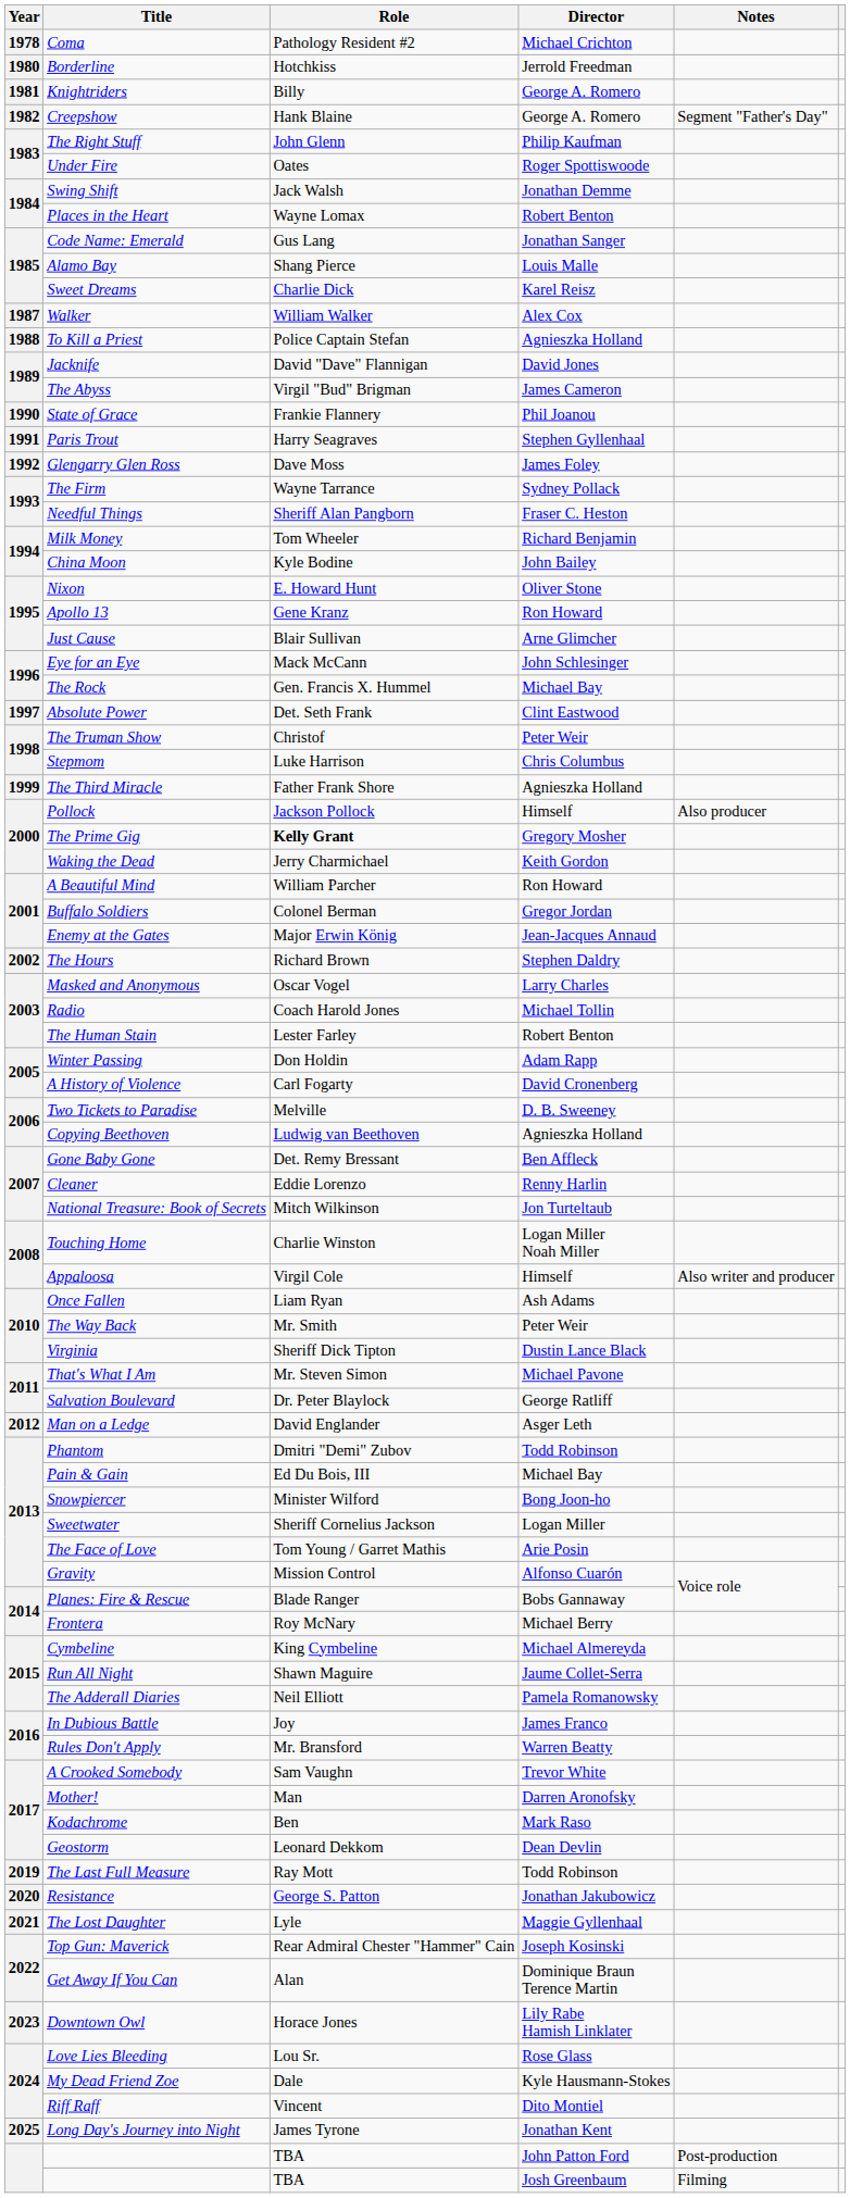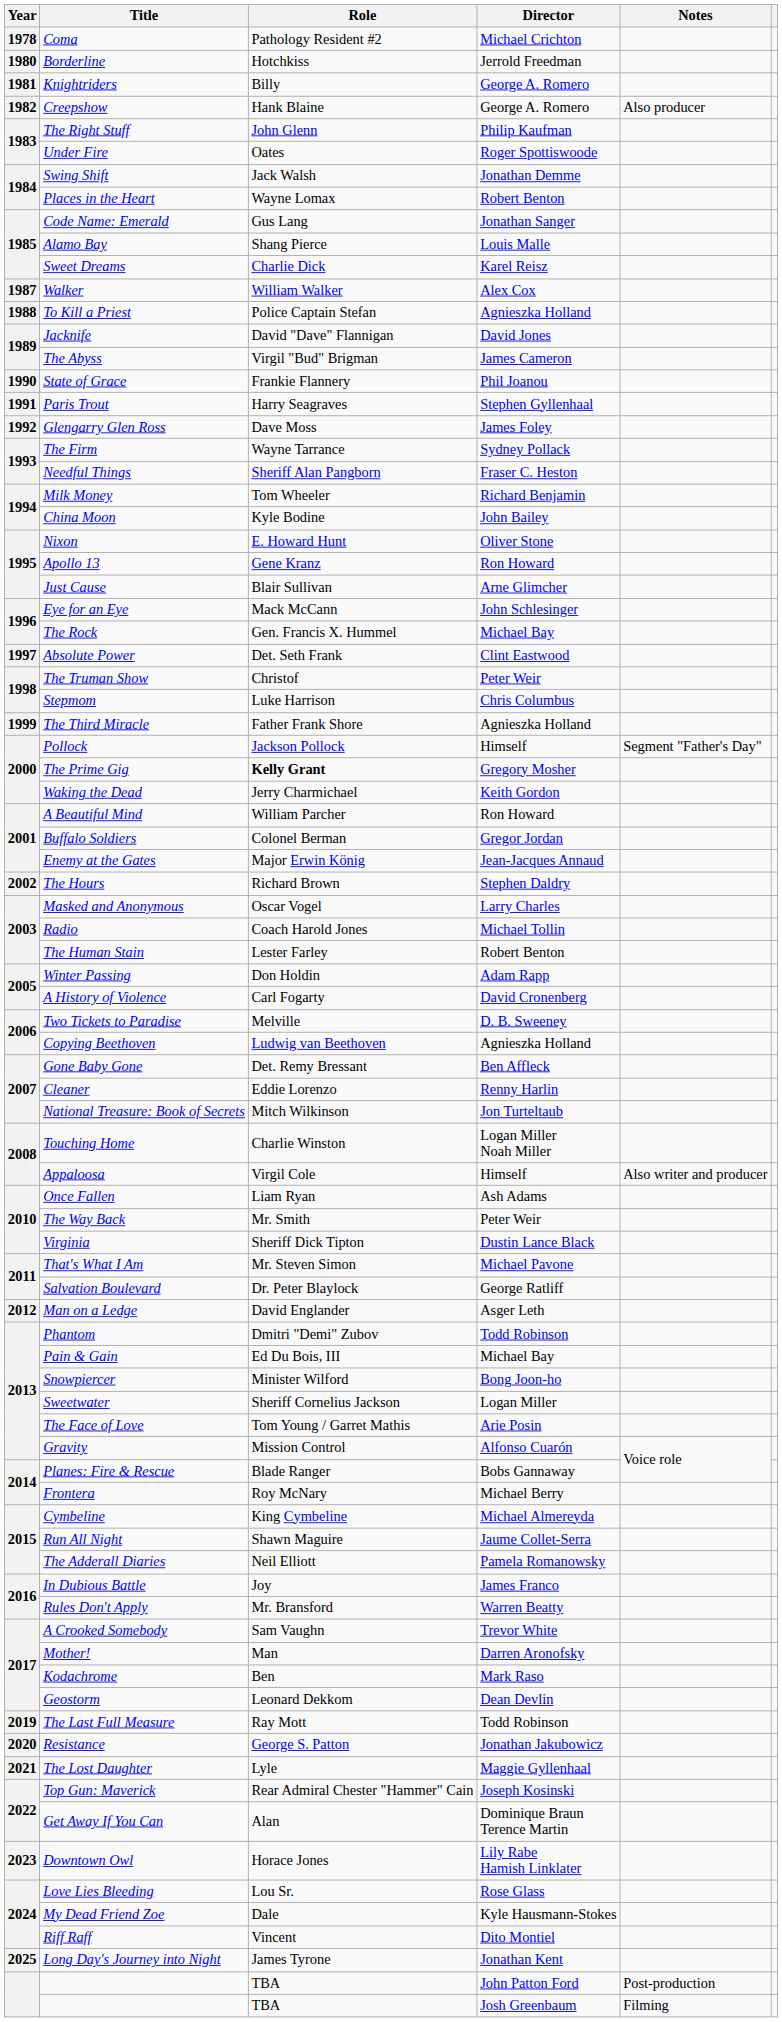 <table class="wikitable plainrowheaders sortable" style="margin-right: 0;">
 <tr>
 <th scope="col">Year</th>
 <th scope="col">Title</th>
 <th scope="col">Role</th>
 <th scope="col">Director</th>
 <th scope="col" class="unsortable">Notes</th>
 <th scope="col" class="unsortable"></th>
 </tr>
 <tr>
 <th scope="row">1978</th>
 <td><em><a href='#'>Coma</a></em></td>
 <td>Pathology Resident #2</td>
 <td><a href='#'>Michael Crichton</a></td>
 <td></td>
 <td style="text-align: center;"></td>
 </tr>
 <tr>
 <th scope="row">1980</th>
 <td><em><a href='#'>Borderline</a></em></td>
 <td>Hotchkiss</td>
 <td>Jerrold Freedman</td>
 <td></td>
 <td style="text-align: center;"></td>
 </tr>
 <tr>
 <th scope="row">1981</th>
 <td><em><a href='#'>Knightriders</a></em></td>
 <td>Billy</td>
 <td><a href='#'>George A. Romero</a></td>
 <td></td>
 <td style="text-align: center;"></td>
 </tr>
 <tr>
 <th scope="row">1982</th>
 <td><em><a href='#'>Creepshow</a></em></td>
 <td>Hank Blaine</td>
 <td>George A. Romero</td>
-<td>Segment "Father's Day"</td>
+<td>Also producer</td>
 <td style="text-align: center;"></td>
 </tr>
 <tr>
 <th rowspan="2" scope="row">1983</th>
 <td><em><a href='#'>The Right Stuff</a></em></td>
 <td><a href='#'>John Glenn</a></td>
 <td><a href='#'>Philip Kaufman</a></td>
 <td></td>
 <td style="text-align: center;"></td>
 </tr>
 <tr>
 <td><em><a href='#'>Under Fire</a></em></td>
 <td>Oates</td>
 <td><a href='#'>Roger Spottiswoode</a></td>
 <td></td>
 <td style="text-align: center;"></td>
 </tr>
 <tr>
 <th rowspan="2" scope="row">1984</th>
 <td><em><a href='#'>Swing Shift</a></em></td>
 <td>Jack Walsh</td>
 <td><a href='#'>Jonathan Demme</a></td>
 <td></td>
 <td style="text-align: center;"></td>
 </tr>
 <tr>
 <td><em><a href='#'>Places in the Heart</a></em></td>
 <td>Wayne Lomax</td>
 <td><a href='#'>Robert Benton</a></td>
 <td></td>
 <td style="text-align: center;"></td>
 </tr>
 <tr>
 <th rowspan="3" scope="row">1985</th>
 <td><em><a href='#'>Code Name: Emerald</a></em></td>
 <td>Gus Lang</td>
 <td><a href='#'>Jonathan Sanger</a></td>
 <td></td>
 <td style="text-align: center;"></td>
 </tr>
 <tr>
 <td><em><a href='#'>Alamo Bay</a></em></td>
 <td>Shang Pierce</td>
 <td><a href='#'>Louis Malle</a></td>
 <td></td>
 <td style="text-align: center;"></td>
 </tr>
 <tr>
 <td><em><a href='#'>Sweet Dreams</a></em></td>
 <td><a href='#'>Charlie Dick</a></td>
 <td><a href='#'>Karel Reisz</a></td>
 <td></td>
 <td style="text-align: center;"></td>
 </tr>
 <tr>
 <th scope="row">1987</th>
 <td><em><a href='#'>Walker</a></em></td>
 <td><a href='#'>William Walker</a></td>
 <td><a href='#'>Alex Cox</a></td>
 <td></td>
 <td style="text-align: center;"></td>
 </tr>
 <tr>
 <th scope="row">1988</th>
 <td><em><a href='#'>To Kill a Priest</a></em></td>
 <td>Police Captain Stefan</td>
 <td><a href='#'>Agnieszka Holland</a></td>
 <td></td>
 <td style="text-align: center;"></td>
 </tr>
 <tr>
 <th rowspan="2" scope="row">1989</th>
 <td><em><a href='#'>Jacknife</a></em></td>
 <td>David "Dave" Flannigan</td>
 <td><a href='#'>David Jones</a></td>
 <td></td>
 <td style="text-align: center;"></td>
 </tr>
 <tr>
 <td><em><a href='#'>The Abyss</a></em></td>
 <td>Virgil "Bud" Brigman</td>
 <td><a href='#'>James Cameron</a></td>
 <td></td>
 <td style="text-align: center;"></td>
 </tr>
 <tr>
 <th scope="row">1990</th>
 <td><em><a href='#'>State of Grace</a></em></td>
 <td>Frankie Flannery</td>
 <td><a href='#'>Phil Joanou</a></td>
 <td></td>
 <td style="text-align: center;"></td>
 </tr>
 <tr>
 <th scope="row">1991</th>
 <td><em><a href='#'>Paris Trout</a></em></td>
 <td>Harry Seagraves</td>
 <td><a href='#'>Stephen Gyllenhaal</a></td>
 <td></td>
 <td style="text-align: center;"></td>
 </tr>
 <tr>
 <th scope="row">1992</th>
 <td><em><a href='#'>Glengarry Glen Ross</a></em></td>
 <td>Dave Moss</td>
 <td><a href='#'>James Foley</a></td>
 <td></td>
 <td style="text-align: center;"></td>
 </tr>
 <tr>
 <th rowspan="2" scope="row">1993</th>
 <td><em><a href='#'>The Firm</a></em></td>
 <td>Wayne Tarrance</td>
 <td><a href='#'>Sydney Pollack</a></td>
 <td></td>
 <td style="text-align: center;"></td>
 </tr>
 <tr>
 <td><em><a href='#'>Needful Things</a></em></td>
 <td><a href='#'>Sheriff Alan Pangborn</a></td>
 <td><a href='#'>Fraser C. Heston</a></td>
 <td></td>
 <td style="text-align: center;"></td>
 </tr>
 <tr>
 <th rowspan="2" scope="row">1994</th>
 <td><em><a href='#'>Milk Money</a></em></td>
 <td>Tom Wheeler</td>
 <td><a href='#'>Richard Benjamin</a></td>
 <td></td>
 <td style="text-align: center;"></td>
 </tr>
 <tr>
 <td><em><a href='#'>China Moon</a></em></td>
 <td>Kyle Bodine</td>
 <td><a href='#'>John Bailey</a></td>
 <td></td>
 <td style="text-align: center;"></td>
 </tr>
 <tr>
 <th rowspan="3" scope="row">1995</th>
 <td><em><a href='#'>Nixon</a></em></td>
 <td><a href='#'>E. Howard Hunt</a></td>
 <td><a href='#'>Oliver Stone</a></td>
 <td></td>
 <td style="text-align: center;"></td>
 </tr>
 <tr>
 <td><em><a href='#'>Apollo 13</a></em></td>
 <td><a href='#'>Gene Kranz</a></td>
 <td><a href='#'>Ron Howard</a></td>
 <td></td>
 <td style="text-align: center;"></td>
 </tr>
 <tr>
 <td><em><a href='#'>Just Cause</a></em></td>
 <td>Blair Sullivan</td>
 <td><a href='#'>Arne Glimcher</a></td>
 <td></td>
 <td style="text-align: center;"></td>
 </tr>
 <tr>
 <th rowspan="2" scope="row">1996</th>
 <td><em><a href='#'>Eye for an Eye</a></em></td>
 <td>Mack McCann</td>
 <td><a href='#'>John Schlesinger</a></td>
 <td></td>
 <td style="text-align: center;"></td>
 </tr>
 <tr>
 <td><em><a href='#'>The Rock</a></em></td>
 <td>Gen. Francis X. Hummel</td>
 <td><a href='#'>Michael Bay</a></td>
 <td></td>
 <td style="text-align: center;"></td>
 </tr>
 <tr>
 <th scope="row">1997</th>
 <td><em><a href='#'>Absolute Power</a></em></td>
 <td>Det. Seth Frank</td>
 <td><a href='#'>Clint Eastwood</a></td>
 <td></td>
 <td style="text-align: center;"></td>
 </tr>
 <tr>
 <th rowspan="2" scope="row">1998</th>
 <td><em><a href='#'>The Truman Show</a></em></td>
 <td>Christof</td>
 <td><a href='#'>Peter Weir</a></td>
 <td></td>
 <td style="text-align: center;"></td>
 </tr>
 <tr>
 <td><em><a href='#'>Stepmom</a></em></td>
 <td>Luke Harrison</td>
 <td><a href='#'>Chris Columbus</a></td>
 <td></td>
 <td style="text-align: center;"></td>
 </tr>
 <tr>
 <th scope="row">1999</th>
 <td><em><a href='#'>The Third Miracle</a></em></td>
 <td>Father Frank Shore</td>
 <td>Agnieszka Holland</td>
 <td></td>
 <td style="text-align: center;"></td>
 </tr>
 <tr>
 <th rowspan="3" scope="row">2000</th>
 <td><em><a href='#'>Pollock</a></em></td>
 <td><a href='#'>Jackson Pollock</a></td>
 <td>Himself</td>
-<td>Also producer</td>
+<td>Segment "Father's Day"</td>
 <td style="text-align: center;"></td>
 </tr>
 <tr>
 <td><em><a href='#'>The Prime Gig</a></em></td>
 <td><strong>Kelly Grant</strong></td>
 <td><a href='#'>Gregory Mosher</a></td>
 <td></td>
 <td style="text-align: center;"></td>
 </tr>
 <tr>
 <td><em><a href='#'>Waking the Dead</a></em></td>
 <td>Jerry Charmichael</td>
 <td><a href='#'>Keith Gordon</a></td>
 <td></td>
 <td style="text-align: center;"></td>
 </tr>
 <tr>
 <th rowspan="3" scope="row">2001</th>
 <td><em><a href='#'>A Beautiful Mind</a></em></td>
 <td>William Parcher</td>
 <td>Ron Howard</td>
 <td></td>
 <td style="text-align: center;"></td>
 </tr>
 <tr>
 <td><em><a href='#'>Buffalo Soldiers</a></em></td>
 <td>Colonel Berman</td>
 <td><a href='#'>Gregor Jordan</a></td>
 <td></td>
 <td style="text-align: center;"></td>
 </tr>
 <tr>
 <td><em><a href='#'>Enemy at the Gates</a></em></td>
 <td>Major <a href='#'>Erwin König</a></td>
 <td><a href='#'>Jean-Jacques Annaud</a></td>
 <td></td>
 <td style="text-align: center;"></td>
 </tr>
 <tr>
 <th scope="row">2002</th>
 <td><em><a href='#'>The Hours</a></em></td>
 <td>Richard Brown</td>
 <td><a href='#'>Stephen Daldry</a></td>
 <td></td>
 <td style="text-align: center;"></td>
 </tr>
 <tr>
 <th rowspan="3" scope="row">2003</th>
 <td><em><a href='#'>Masked and Anonymous</a></em></td>
 <td>Oscar Vogel</td>
 <td><a href='#'>Larry Charles</a></td>
 <td></td>
 <td style="text-align: center;"></td>
 </tr>
 <tr>
 <td><em><a href='#'>Radio</a></em></td>
 <td>Coach Harold Jones</td>
 <td><a href='#'>Michael Tollin</a></td>
 <td></td>
 <td style="text-align: center;"></td>
 </tr>
 <tr>
 <td><em><a href='#'>The Human Stain</a></em></td>
 <td>Lester Farley</td>
 <td>Robert Benton</td>
 <td></td>
 <td style="text-align: center;"></td>
 </tr>
 <tr>
 <th rowspan="2" scope="row">2005</th>
 <td><em><a href='#'>Winter Passing</a></em></td>
 <td>Don Holdin</td>
 <td><a href='#'>Adam Rapp</a></td>
 <td></td>
 <td style="text-align: center;"></td>
 </tr>
 <tr>
 <td><em><a href='#'>A History of Violence</a></em></td>
 <td>Carl Fogarty</td>
 <td><a href='#'>David Cronenberg</a></td>
 <td></td>
 <td style="text-align: center;"></td>
 </tr>
 <tr>
 <th rowspan="2" scope="row">2006</th>
 <td><em><a href='#'>Two Tickets to Paradise</a></em></td>
 <td>Melville</td>
 <td><a href='#'>D. B. Sweeney</a></td>
 <td></td>
 <td style="text-align: center;"></td>
 </tr>
 <tr>
 <td><em><a href='#'>Copying Beethoven</a></em></td>
 <td><a href='#'>Ludwig van Beethoven</a></td>
 <td>Agnieszka Holland</td>
 <td></td>
 <td style="text-align: center;"></td>
 </tr>
 <tr>
 <th rowspan="3" scope="row">2007</th>
 <td><em><a href='#'>Gone Baby Gone</a></em></td>
 <td>Det. Remy Bressant</td>
 <td><a href='#'>Ben Affleck</a></td>
 <td></td>
 <td style="text-align: center;"></td>
 </tr>
 <tr>
 <td><em><a href='#'>Cleaner</a></em></td>
 <td>Eddie Lorenzo</td>
 <td><a href='#'>Renny Harlin</a></td>
 <td></td>
 <td style="text-align: center;"></td>
 </tr>
 <tr>
 <td><em><a href='#'>National Treasure: Book of Secrets</a></em></td>
 <td>Mitch Wilkinson</td>
 <td><a href='#'>Jon Turteltaub</a></td>
 <td></td>
 <td style="text-align: center;"></td>
 </tr>
 <tr>
 <th rowspan="2" scope="row">2008</th>
 <td><em><a href='#'>Touching Home</a></em></td>
 <td>Charlie Winston</td>
 <td>Logan Miller<br>Noah Miller</td>
 <td></td>
 <td style="text-align: center;"></td>
 </tr>
 <tr>
 <td><em><a href='#'>Appaloosa</a></em></td>
 <td>Virgil Cole</td>
 <td>Himself</td>
 <td>Also writer and producer</td>
 <td style="text-align: center;"></td>
 </tr>
 <tr>
 <th rowspan="3" scope="row">2010</th>
 <td><em><a href='#'>Once Fallen</a></em></td>
 <td>Liam Ryan</td>
 <td>Ash Adams</td>
 <td></td>
 <td style="text-align: center;"></td>
 </tr>
 <tr>
 <td><em><a href='#'>The Way Back</a></em></td>
 <td>Mr. Smith</td>
 <td>Peter Weir</td>
 <td></td>
 <td style="text-align: center;"></td>
 </tr>
 <tr>
 <td><em><a href='#'>Virginia</a></em></td>
 <td>Sheriff Dick Tipton</td>
 <td><a href='#'>Dustin Lance Black</a></td>
 <td></td>
 <td style="text-align: center;"></td>
 </tr>
 <tr>
 <th rowspan="2" scope="row">2011</th>
 <td><em><a href='#'>That's What I Am</a></em></td>
 <td>Mr. Steven Simon</td>
 <td><a href='#'>Michael Pavone</a></td>
 <td></td>
 <td style="text-align: center;"></td>
 </tr>
 <tr>
 <td><em><a href='#'>Salvation Boulevard</a></em></td>
 <td>Dr. Peter Blaylock</td>
 <td>George Ratliff</td>
 <td></td>
 <td style="text-align: center;"></td>
 </tr>
 <tr>
 <th scope="row">2012</th>
 <td><em><a href='#'>Man on a Ledge</a></em></td>
 <td>David Englander</td>
 <td>Asger Leth</td>
 <td></td>
 <td style="text-align: center;"></td>
 </tr>
 <tr>
 <th rowspan="6" scope="row">2013</th>
 <td><em><a href='#'>Phantom</a></em></td>
 <td>Dmitri "Demi" Zubov</td>
 <td><a href='#'>Todd Robinson</a></td>
 <td></td>
 <td style="text-align: center;"></td>
 </tr>
 <tr>
 <td><em><a href='#'>Pain & Gain</a></em></td>
 <td>Ed Du Bois, III</td>
 <td>Michael Bay</td>
 <td></td>
 <td style="text-align: center;"></td>
 </tr>
 <tr>
 <td><em><a href='#'>Snowpiercer</a></em></td>
 <td>Minister Wilford</td>
 <td><a href='#'>Bong Joon-ho</a></td>
 <td></td>
 <td style="text-align: center;"></td>
 </tr>
 <tr>
 <td><em><a href='#'>Sweetwater</a></em></td>
 <td>Sheriff Cornelius Jackson</td>
 <td>Logan Miller</td>
 <td></td>
 <td style="text-align: center;"></td>
 </tr>
 <tr>
 <td><em><a href='#'>The Face of Love</a></em></td>
 <td>Tom Young / Garret Mathis</td>
 <td><a href='#'>Arie Posin</a></td>
 <td></td>
 <td style="text-align: center;"></td>
 </tr>
 <tr>
 <td><em><a href='#'>Gravity</a></em></td>
 <td>Mission Control</td>
 <td><a href='#'>Alfonso Cuarón</a></td>
 <td rowspan="2">Voice role</td>
 <td style="text-align: center;"></td>
 </tr>
 <tr>
 <th rowspan="2" scope="row">2014</th>
 <td><em><a href='#'>Planes: Fire & Rescue</a></em></td>
 <td>Blade Ranger</td>
 <td>Bobs Gannaway</td>
 <td style="text-align: center;"></td>
 </tr>
 <tr>
 <td><em><a href='#'>Frontera</a></em></td>
 <td>Roy McNary</td>
 <td>Michael Berry</td>
 <td></td>
 <td style="text-align: center;"></td>
 </tr>
 <tr>
 <th rowspan="3" scope="row">2015</th>
 <td><em><a href='#'>Cymbeline</a></em></td>
 <td>King <a href='#'>Cymbeline</a></td>
 <td><a href='#'>Michael Almereyda</a></td>
 <td></td>
 <td style="text-align: center;"></td>
 </tr>
 <tr>
 <td><em><a href='#'>Run All Night</a></em></td>
 <td>Shawn Maguire</td>
 <td><a href='#'>Jaume Collet-Serra</a></td>
 <td></td>
 <td style="text-align: center;"></td>
 </tr>
 <tr>
 <td><em><a href='#'>The Adderall Diaries</a></em></td>
 <td>Neil Elliott</td>
 <td><a href='#'>Pamela Romanowsky</a></td>
 <td></td>
 <td style="text-align: center;"></td>
 </tr>
 <tr>
 <th rowspan="2" scope="row">2016</th>
 <td><em><a href='#'>In Dubious Battle</a></em></td>
 <td>Joy</td>
 <td><a href='#'>James Franco</a></td>
 <td></td>
 <td style="text-align: center;"></td>
 </tr>
 <tr>
 <td><em><a href='#'>Rules Don't Apply</a></em></td>
 <td>Mr. Bransford</td>
 <td><a href='#'>Warren Beatty</a></td>
 <td></td>
 <td style="text-align: center;"></td>
 </tr>
 <tr>
 <th rowspan="4" scope="row">2017</th>
 <td><em><a href='#'>A Crooked Somebody</a></em></td>
 <td>Sam Vaughn</td>
 <td><a href='#'>Trevor White</a></td>
 <td></td>
 <td style="text-align: center;"></td>
 </tr>
 <tr>
 <td><em><a href='#'>Mother!</a></em></td>
 <td>Man</td>
 <td><a href='#'>Darren Aronofsky</a></td>
 <td></td>
 <td style="text-align: center;"></td>
 </tr>
 <tr>
 <td><em><a href='#'>Kodachrome</a></em></td>
 <td>Ben</td>
 <td><a href='#'>Mark Raso</a></td>
 <td></td>
 <td style="text-align: center;"></td>
 </tr>
 <tr>
 <td><em><a href='#'>Geostorm</a></em></td>
 <td>Leonard Dekkom</td>
 <td><a href='#'>Dean Devlin</a></td>
 <td></td>
 <td style="text-align: center;"></td>
 </tr>
 <tr>
 <th scope="row">2019</th>
 <td><em><a href='#'>The Last Full Measure</a></em></td>
 <td>Ray Mott</td>
 <td>Todd Robinson</td>
 <td></td>
 <td style="text-align: center;"></td>
 </tr>
 <tr>
 <th scope="row">2020</th>
 <td><em><a href='#'>Resistance</a></em></td>
 <td><a href='#'>George S. Patton</a></td>
 <td><a href='#'>Jonathan Jakubowicz</a></td>
 <td></td>
 <td style="text-align: center;"></td>
 </tr>
 <tr>
 <th scope="row">2021</th>
 <td><em><a href='#'>The Lost Daughter</a></em></td>
 <td>Lyle</td>
 <td><a href='#'>Maggie Gyllenhaal</a></td>
 <td></td>
 <td style="text-align: center;"></td>
 </tr>
 <tr>
 <th rowspan="2" scope="row">2022</th>
 <td><em><a href='#'>Top Gun: Maverick</a></em></td>
 <td>Rear Admiral Chester "Hammer" Cain</td>
 <td><a href='#'>Joseph Kosinski</a></td>
 <td></td>
 <td style="text-align: center;"></td>
 </tr>
 <tr>
 <td><em><a href='#'>Get Away If You Can</a></em></td>
 <td>Alan</td>
 <td>Dominique Braun<br>Terence Martin</td>
 <td></td>
 <td style="text-align: center;"></td>
 </tr>
 <tr>
 <th scope="row">2023</th>
 <td><em><a href='#'>Downtown Owl</a></em></td>
 <td>Horace Jones</td>
 <td><a href='#'>Lily Rabe</a><br><a href='#'>Hamish Linklater</a></td>
 <td></td>
 <td style="text-align: center;"></td>
 </tr>
 <tr>
 <th rowspan="3" scope="row">2024</th>
 <td><em><a href='#'>Love Lies Bleeding</a></em></td>
 <td>Lou Sr.</td>
 <td><a href='#'>Rose Glass</a></td>
 <td></td>
 <td style="text-align:center;"></td>
 </tr>
 <tr>
 <td><em><a href='#'>My Dead Friend Zoe</a></em></td>
 <td>Dale</td>
 <td>Kyle Hausmann-Stokes</td>
 <td></td>
 <td style="text-align:center;"></td>
 </tr>
 <tr>
 <td><em><a href='#'>Riff Raff</a></em></td>
 <td>Vincent</td>
 <td><a href='#'>Dito Montiel</a></td>
 <td></td>
 <td style="text-align:center;"></td>
 </tr>
 <tr>
 <th scope="row">2025</th>
 <td><em><a href='#'>Long Day's Journey into Night</a></em></td>
 <td>James Tyrone</td>
 <td><a href='#'>Jonathan Kent</a></td>
 <td></td>
 <td style="text-align: center;"></td>
 </tr>
 <tr>
 <th rowspan="2" scope="row"></th>
 <td></td>
 <td>TBA</td>
 <td><a href='#'>John Patton Ford</a></td>
 <td>Post-production</td>
 <td style="text-align:center;"></td>
 </tr>
 <tr>
 <td></td>
 <td>TBA</td>
 <td><a href='#'>Josh Greenbaum</a></td>
 <td>Filming</td>
 <td style="text-align:center;"></td>
 </tr>
 </table>
